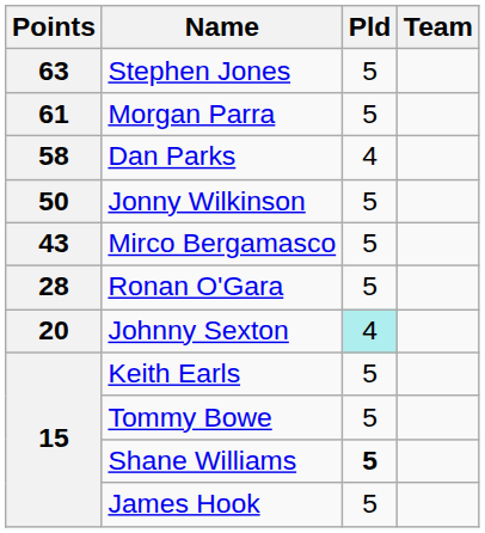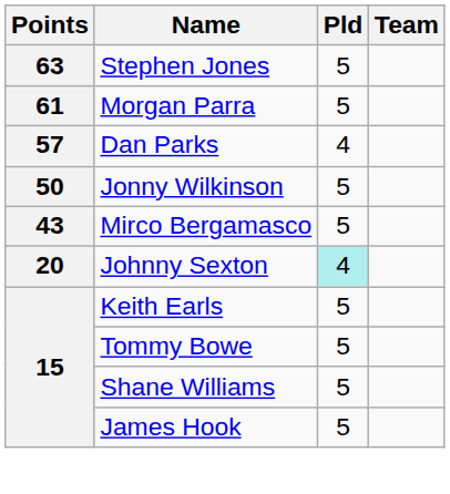 <table class="wikitable">
 <tr>
 <th>Points</th>
 <th>Name</th>
 <th>Pld</th>
 <th>Team</th>
 </tr>
 <tr>
 <th>63</th>
 <td><a href='#'>Stephen Jones</a></td>
 <td align="center">5</td>
 <td></td>
 </tr>
 <tr>
 <th>61</th>
 <td><a href='#'>Morgan Parra</a></td>
 <td align="center">5</td>
 <td></td>
 </tr>
 <tr>
-<th>58</th>
+<th>57</th>
 <td><a href='#'>Dan Parks</a></td>
 <td align="center">4</td>
 <td></td>
 </tr>
 <tr>
 <th>50</th>
 <td><a href='#'>Jonny Wilkinson</a></td>
 <td align="center">5</td>
 <td></td>
 </tr>
 <tr>
 <th>43</th>
 <td><a href='#'>Mirco Bergamasco</a></td>
-<td align="center">5</td>
-<td></td>
-</tr>
-<tr>
-<th>28</th>
-<td><a href='#'>Ronan O'Gara</a></td>
 <td align="center">5</td>
 <td></td>
 </tr>
 <tr>
 <th>20</th>
 <td><a href='#'>Johnny Sexton</a></td>
 <td align="center" style="background: paleturquoise;">4</td>
 <td></td>
 </tr>
 <tr>
 <th rowspan=4>15</th>
 <td><a href='#'>Keith Earls</a></td>
 <td align="center">5</td>
 <td></td>
 </tr>
 <tr>
 <td><a href='#'>Tommy Bowe</a></td>
 <td align="center">5</td>
 <td></td>
 </tr>
 <tr>
 <td><a href='#'>Shane Williams</a></td>
-<td align="center"><strong>5</strong></td>
+<td align="center">5</td>
 <td></td>
 </tr>
 <tr>
 <td><a href='#'>James Hook</a></td>
 <td align="center">5</td>
 <td></td>
 </tr>
 </table>
